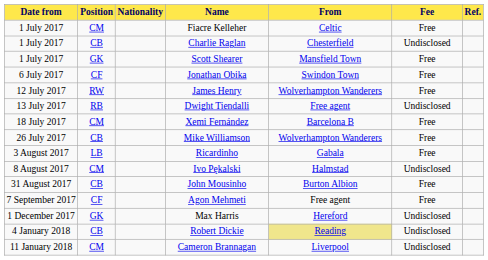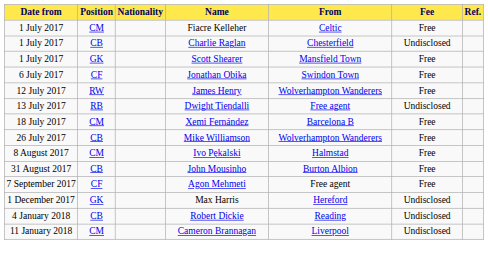 <table class="wikitable"  style="text-align:center; font-size:90%; ">
 <tr>
 <th style="background:#FEE84B; color:#000066; width:100px;">Date from</th>
 <th style="background:#FEE84B; color:#000066; width:50px;">Position</th>
 <th style="background:#FEE84B; color:#000066; width:50px;">Nationality</th>
 <th style="background:#FEE84B; color:#000066; width:150px;">Name</th>
 <th style="background:#FEE84B; color:#000066; width:180px;">From</th>
 <th style="background:#FEE84B; color:#000066; width:100px;">Fee</th>
 <th style="background:#FEE84B; color:#000066; width:25px;">Ref.</th>
 </tr>
 <tr>
 <td>1 July 2017</td>
 <td><a href='#'>CM</a></td>
 <td></td>
 <td>Fiacre Kelleher</td>
 <td><a href='#'>Celtic</a></td>
 <td>Free</td>
 <td></td>
 </tr>
 <tr>
 <td>1 July 2017</td>
 <td><a href='#'>CB</a></td>
 <td></td>
 <td><a href='#'>Charlie Raglan</a></td>
 <td><a href='#'>Chesterfield</a></td>
 <td>Undisclosed</td>
 <td></td>
 </tr>
 <tr>
 <td>1 July 2017</td>
 <td><a href='#'>GK</a></td>
 <td></td>
 <td><a href='#'>Scott Shearer</a></td>
 <td><a href='#'>Mansfield Town</a></td>
 <td>Free</td>
 <td></td>
 </tr>
 <tr>
 <td>6 July 2017</td>
 <td><a href='#'>CF</a></td>
 <td></td>
 <td><a href='#'>Jonathan Obika</a></td>
 <td><a href='#'>Swindon Town</a></td>
 <td>Free</td>
 <td></td>
 </tr>
 <tr>
 <td>12 July 2017</td>
 <td><a href='#'>RW</a></td>
 <td></td>
 <td><a href='#'>James Henry</a></td>
 <td><a href='#'>Wolverhampton Wanderers</a></td>
 <td>Free</td>
 <td></td>
 </tr>
 <tr>
 <td>13 July 2017</td>
 <td><a href='#'>RB</a></td>
 <td></td>
 <td><a href='#'>Dwight Tiendalli</a></td>
 <td><a href='#'>Free agent</a></td>
 <td>Undisclosed</td>
 <td></td>
 </tr>
 <tr>
 <td>18 July 2017</td>
 <td><a href='#'>CM</a></td>
 <td></td>
 <td><a href='#'>Xemi Fernández</a></td>
 <td>  <a href='#'>Barcelona B</a></td>
 <td>Free</td>
 <td></td>
 </tr>
 <tr>
 <td>26 July 2017</td>
 <td><a href='#'>CB</a></td>
 <td></td>
 <td><a href='#'>Mike Williamson</a></td>
 <td><a href='#'>Wolverhampton Wanderers</a></td>
 <td>Free</td>
 <td></td>
 </tr>
 <tr>
-<td>3 August 2017</td>
-<td><a href='#'>LB</a></td>
-<td></td>
-<td><a href='#'>Ricardinho</a></td>
-<td> <a href='#'>Gabala</a></td>
-<td>Free</td>
-<td></td>
-</tr>
-<tr>
 <td>8 August 2017</td>
 <td><a href='#'>CM</a></td>
 <td></td>
 <td><a href='#'>Ivo Pękalski</a></td>
 <td> <a href='#'>Halmstad</a></td>
-<td>Undisclosed</td>
+<td>Free</td>
 <td></td>
 </tr>
 <tr>
 <td>31 August 2017</td>
 <td><a href='#'>CB</a></td>
 <td></td>
 <td><a href='#'>John Mousinho</a></td>
 <td><a href='#'>Burton Albion</a></td>
 <td>Free</td>
 <td></td>
 </tr>
 <tr>
 <td style="white-space: nowrap;">7 September 2017</td>
 <td><a href='#'>CF</a></td>
 <td></td>
 <td><a href='#'>Agon Mehmeti</a></td>
 <td>Free agent</td>
 <td>Free</td>
 <td></td>
 </tr>
 <tr>
 <td>1 December 2017</td>
 <td><a href='#'>GK</a></td>
 <td></td>
 <td>Max Harris</td>
 <td><a href='#'>Hereford</a></td>
 <td>Undisclosed</td>
 <td></td>
 </tr>
 <tr>
 <td>4 January 2018</td>
 <td><a href='#'>CB</a></td>
 <td></td>
 <td><a href='#'>Robert Dickie</a></td>
-<td style="background: khaki;"><a href='#'>Reading</a></td>
+<td><a href='#'>Reading</a></td>
 <td>Undisclosed</td>
 <td></td>
 </tr>
 <tr>
 <td>11 January 2018</td>
 <td><a href='#'>CM</a></td>
 <td></td>
 <td><a href='#'>Cameron Brannagan</a></td>
 <td><a href='#'>Liverpool</a></td>
 <td>Undisclosed</td>
 <td></td>
 </tr>
 </table>
